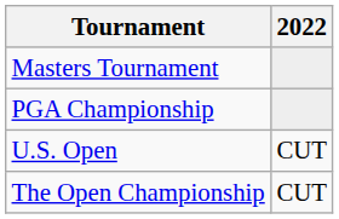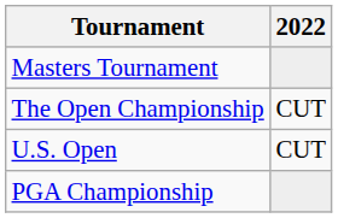 <table class="wikitable" style="font-size:95%;text-align:center;">
 <tr>
 <th>Tournament</th>
 <th>2022</th>
 </tr>
 <tr>
 <td align=left><a href='#'>Masters Tournament</a></td>
 <td style="background:#eeeeee;"></td>
 </tr>
 <tr>
-<td align=left><a href='#'>PGA Championship</a></td>
-<td style="background:#eeeeee;"></td>
+<td align=left><a href='#'>The Open Championship</a></td>
+<td>CUT</td>
 </tr>
 <tr>
 <td align=left><a href='#'>U.S. Open</a></td>
 <td>CUT</td>
 </tr>
 <tr>
-<td align=left><a href='#'>The Open Championship</a></td>
-<td>CUT</td>
+<td align=left><a href='#'>PGA Championship</a></td>
+<td style="background:#eeeeee;"></td>
 </tr>
 </table>
